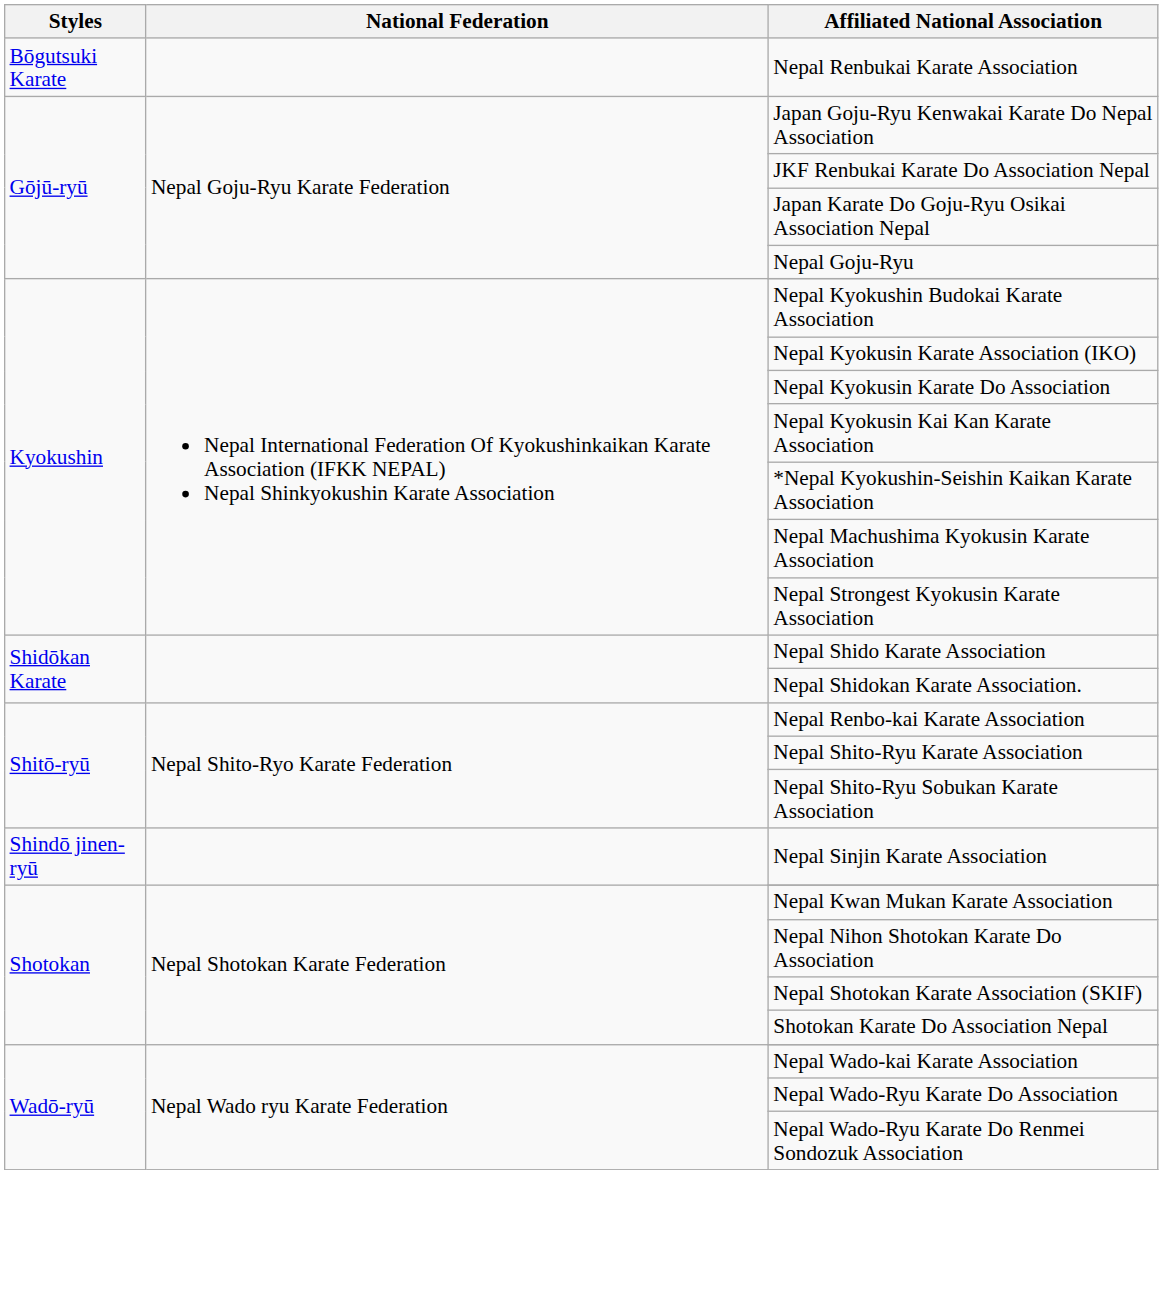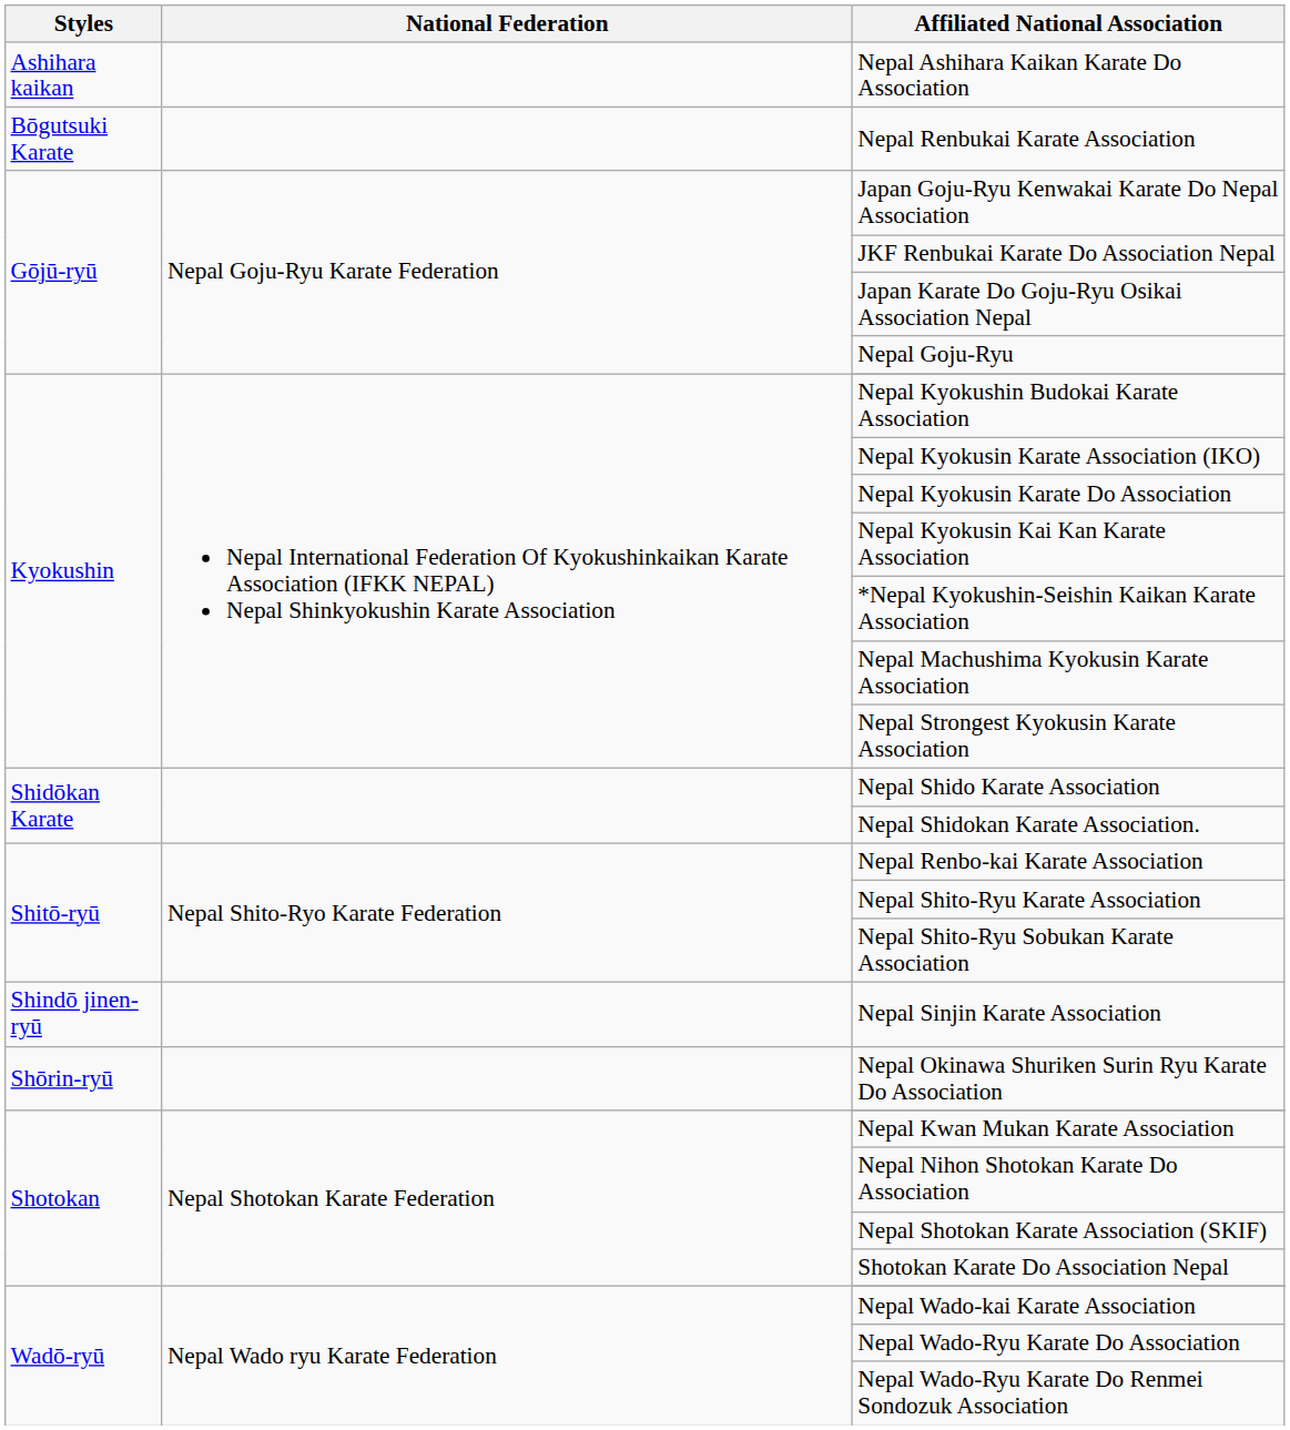 <table class="wikitable sortable">
 <tr>
 <th>Styles</th>
 <th>National Federation</th>
 <th>Affiliated National Association</th>
+</tr>
+<tr>
+<td rowspan="1"><a href='#'>Ashihara kaikan</a></td>
+<td></td>
+<td>Nepal Ashihara Kaikan Karate Do Association</td>
 </tr>
 <tr>
 <td rowspan="1"><a href='#'>Bōgutsuki Karate</a></td>
 <td></td>
 <td>Nepal Renbukai Karate Association</td>
 </tr>
 <tr>
 <td rowspan="4"><a href='#'>Gōjū-ryū</a></td>
 <td rowspan="4">Nepal Goju-Ryu Karate Federation</td>
 <td>Japan Goju-Ryu Kenwakai Karate Do Nepal Association</td>
 </tr>
 <tr>
 <td>JKF Renbukai Karate Do Association Nepal</td>
 </tr>
 <tr>
 <td>Japan Karate Do Goju-Ryu Osikai Association Nepal</td>
 </tr>
 <tr>
 <td>Nepal Goju-Ryu</td>
 </tr>
 <tr>
 <td rowspan="8"><a href='#'>Kyokushin</a></td>
 <td rowspan="8"><br><ul><li>Nepal International Federation Of Kyokushinkaikan Karate Association (IFKK NEPAL)</li><li>Nepal Shinkyokushin Karate Association</li></ul></td>
 </tr>
 <tr>
 <td>Nepal Kyokushin Budokai Karate Association</td>
 </tr>
 <tr>
 <td>Nepal Kyokusin Karate Association (IKO)</td>
 </tr>
 <tr>
 <td>Nepal Kyokusin Karate Do Association</td>
 </tr>
 <tr>
 <td>Nepal Kyokusin Kai Kan Karate Association</td>
 </tr>
 <tr>
 <td>*Nepal Kyokushin-Seishin Kaikan Karate Association</td>
 </tr>
 <tr>
 <td>Nepal Machushima Kyokusin Karate Association</td>
 </tr>
 <tr>
 <td>Nepal Strongest Kyokusin Karate Association</td>
 </tr>
 <tr>
 <td rowspan="2"><a href='#'>Shidōkan Karate</a></td>
 <td rowspan="2"></td>
 <td>Nepal Shido Karate Association</td>
 </tr>
 <tr>
 <td>Nepal Shidokan Karate Association.</td>
 </tr>
 <tr>
 <td rowspan="3"><a href='#'>Shitō-ryū</a></td>
 <td rowspan="3">Nepal Shito-Ryo Karate Federation</td>
 <td>Nepal Renbo-kai Karate Association</td>
 </tr>
 <tr>
 <td>Nepal Shito-Ryu Karate Association</td>
 </tr>
 <tr>
 <td>Nepal Shito-Ryu Sobukan Karate Association</td>
 </tr>
 <tr>
 <td rowspan="1"><a href='#'>Shindō jinen-ryū</a></td>
 <td rowspan="1"></td>
 <td>Nepal Sinjin Karate Association</td>
 </tr>
 <tr>
+<td rowspan="1"><a href='#'>Shōrin-ryū</a></td>
+<td rowspan="1"></td>
+<td>Nepal Okinawa Shuriken Surin Ryu Karate Do Association</td>
+</tr>
+<tr>
 <td rowspan="5"><a href='#'>Shotokan</a></td>
 <td rowspan="5">Nepal Shotokan Karate Federation</td>
 </tr>
 <tr>
 <td>Nepal Kwan Mukan Karate Association</td>
 </tr>
 <tr>
 <td>Nepal Nihon Shotokan Karate Do Association</td>
 </tr>
 <tr>
 <td>Nepal Shotokan Karate Association (SKIF)</td>
 </tr>
 <tr>
 <td>Shotokan Karate Do Association Nepal</td>
 </tr>
 <tr>
 <td rowspan="4"><a href='#'>Wadō-ryū</a></td>
 <td rowspan="4">Nepal Wado ryu Karate Federation</td>
 </tr>
 <tr>
 <td>Nepal Wado-kai Karate Association</td>
 </tr>
 <tr>
 <td>Nepal Wado-Ryu Karate Do Association</td>
 </tr>
 <tr>
 <td>Nepal Wado-Ryu Karate Do Renmei Sondozuk Association</td>
 </tr>
 </table>
